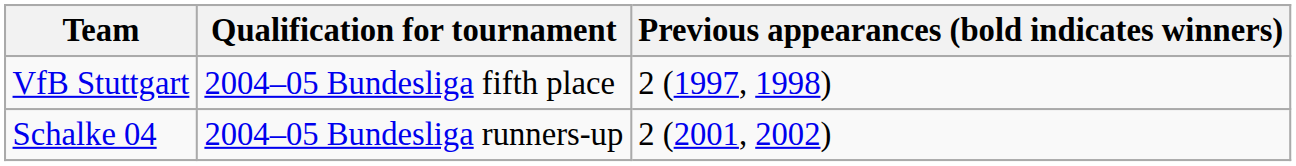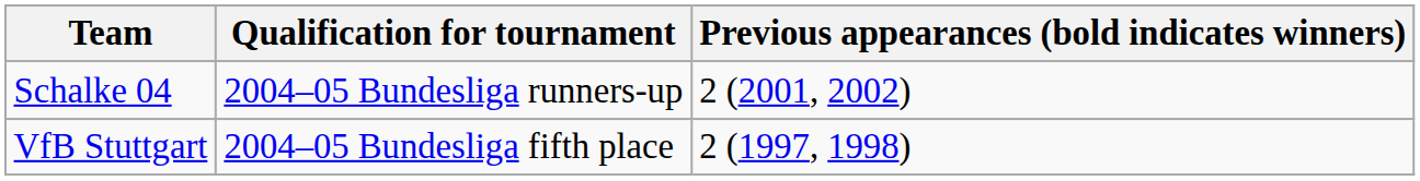 <table class="wikitable">
 <tr>
 <th>Team</th>
 <th>Qualification for tournament</th>
 <th>Previous appearances (bold indicates winners)</th>
 </tr>
 <tr>
+<td><a href='#'>Schalke 04</a></td>
+<td><a href='#'>2004–05 Bundesliga</a> runners-up</td>
+<td>2 (<a href='#'>2001</a>, <a href='#'>2002</a>)</td>
+</tr>
+<tr>
 <td><a href='#'>VfB Stuttgart</a></td>
 <td><a href='#'>2004–05 Bundesliga</a> fifth place</td>
 <td>2 (<a href='#'>1997</a>, <a href='#'>1998</a>)</td>
 </tr>
-<tr>
-<td><a href='#'>Schalke 04</a></td>
-<td><a href='#'>2004–05 Bundesliga</a> runners-up</td>
-<td>2 (<a href='#'>2001</a>, <a href='#'>2002</a>)</td>
-</tr>
 </table>
